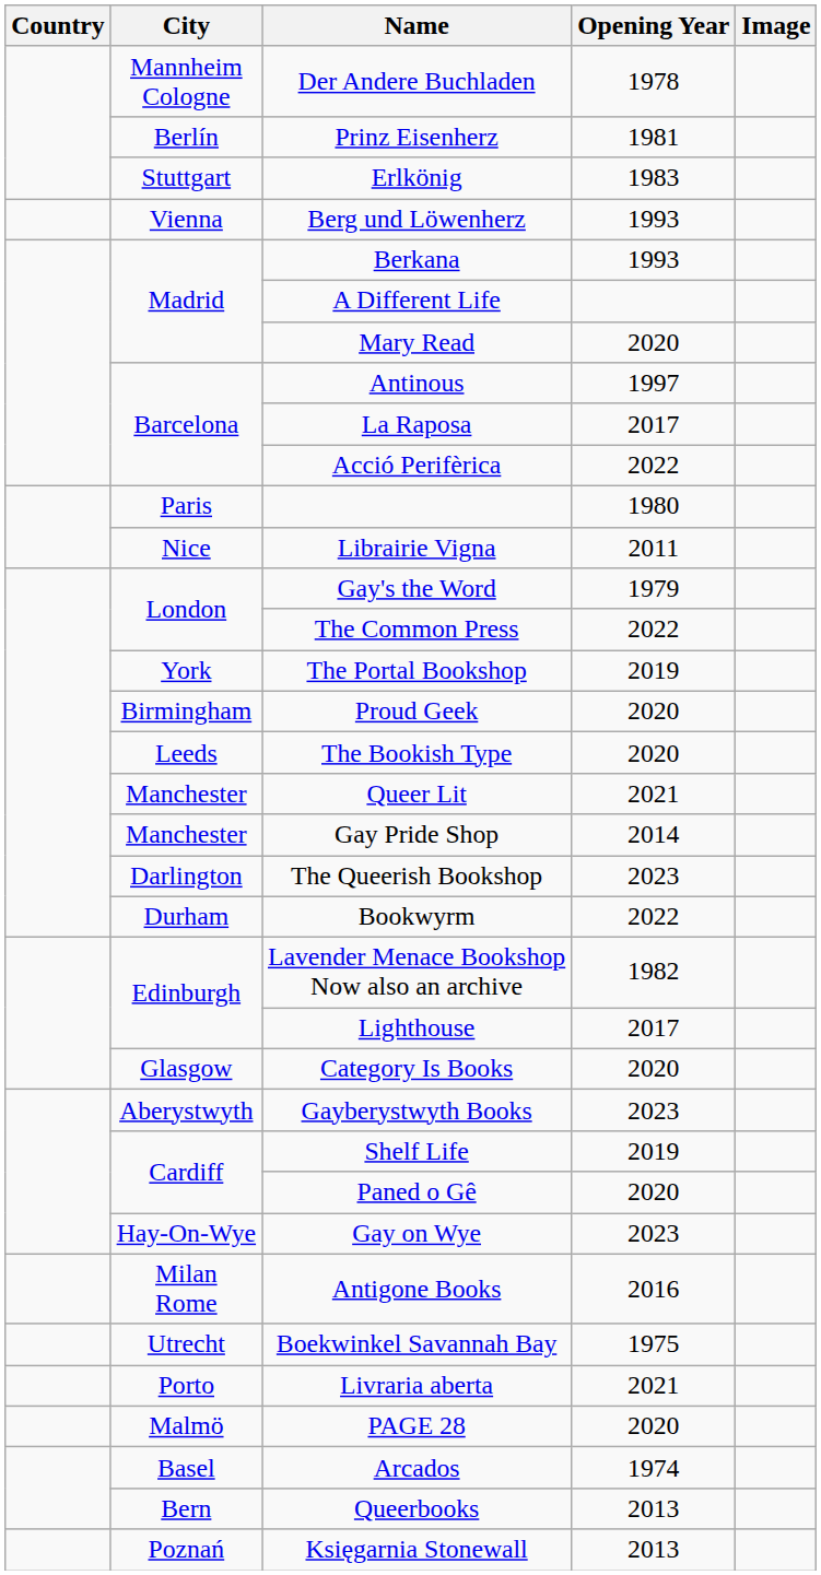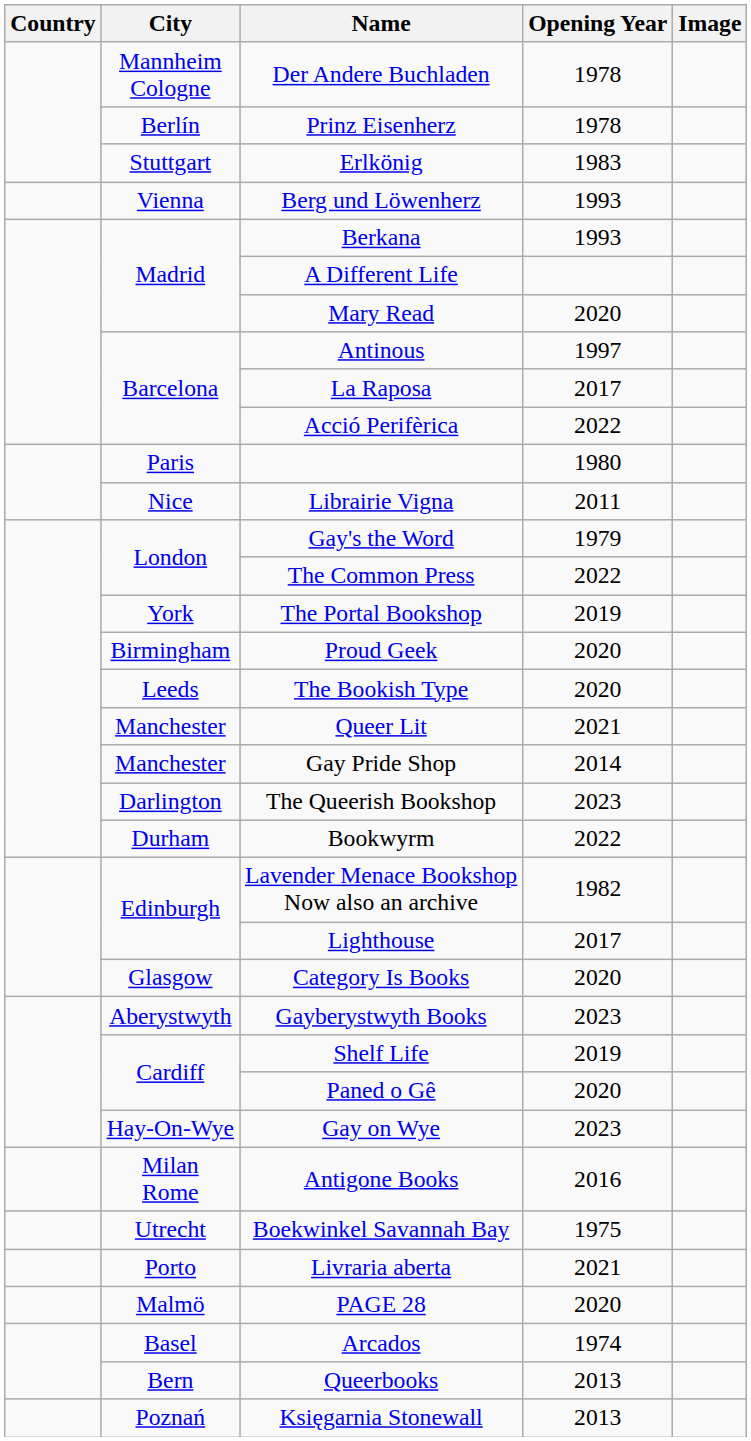 <table class="wikitable sortable" style="text-align:center">
 <tr>
 <th>Country</th>
 <th>City</th>
 <th>Name</th>
 <th>Opening Year</th>
 <th>Image</th>
 </tr>
 <tr>
 <td rowspan="3"></td>
 <td><a href='#'>Mannheim</a> <br> <a href='#'>Cologne</a></td>
 <td><a href='#'>Der Andere Buchladen</a></td>
 <td>1978</td>
 <td></td>
 </tr>
 <tr>
 <td><a href='#'>Berlín</a></td>
 <td><a href='#'>Prinz Eisenherz</a></td>
-<td>1981</td>
+<td>1978</td>
 <td></td>
 </tr>
 <tr>
 <td><a href='#'>Stuttgart</a></td>
 <td><a href='#'>Erlkönig</a></td>
 <td>1983</td>
 <td></td>
 </tr>
 <tr>
 <td></td>
 <td><a href='#'>Vienna</a></td>
 <td><a href='#'>Berg und Löwenherz</a></td>
 <td>1993</td>
 <td></td>
 </tr>
 <tr>
 <td rowspan="6"></td>
 <td rowspan="3"><a href='#'>Madrid</a></td>
 <td><a href='#'>Berkana</a></td>
 <td>1993</td>
 <td></td>
 </tr>
 <tr>
 <td><a href='#'>A Different Life</a></td>
 <td></td>
 <td></td>
 </tr>
 <tr>
 <td><a href='#'>Mary Read</a></td>
 <td>2020</td>
 <td></td>
 </tr>
 <tr>
 <td rowspan="3"><a href='#'>Barcelona</a></td>
 <td><a href='#'>Antinous</a></td>
 <td>1997</td>
 <td></td>
 </tr>
 <tr>
 <td><a href='#'>La Raposa</a></td>
 <td>2017</td>
 <td></td>
 </tr>
 <tr>
 <td><a href='#'>Acció Perifèrica</a></td>
 <td>2022</td>
 <td></td>
 </tr>
 <tr>
 <td rowspan="2"></td>
 <td><a href='#'>Paris</a></td>
 <td></td>
 <td>1980</td>
 <td></td>
 </tr>
 <tr>
 <td><a href='#'>Nice</a></td>
 <td><a href='#'>Librairie Vigna</a></td>
 <td>2011</td>
 <td></td>
 </tr>
 <tr>
 <td rowspan="9"></td>
 <td rowspan="2"><a href='#'>London</a></td>
 <td><a href='#'>Gay's the Word</a></td>
 <td>1979</td>
 <td></td>
 </tr>
 <tr>
 <td><a href='#'>The Common Press</a></td>
 <td>2022</td>
 <td></td>
 </tr>
 <tr>
 <td><a href='#'>York</a></td>
 <td><a href='#'>The Portal Bookshop</a></td>
 <td>2019</td>
 <td></td>
 </tr>
 <tr>
 <td><a href='#'>Birmingham</a></td>
 <td><a href='#'>Proud Geek</a></td>
 <td>2020</td>
 <td></td>
 </tr>
 <tr>
 <td><a href='#'>Leeds</a></td>
 <td><a href='#'>The Bookish Type</a></td>
 <td>2020</td>
 <td></td>
 </tr>
 <tr>
 <td><a href='#'>Manchester</a></td>
 <td><a href='#'>Queer Lit</a></td>
 <td>2021</td>
 <td></td>
 </tr>
 <tr>
 <td><a href='#'>Manchester</a></td>
 <td>Gay Pride Shop</td>
 <td>2014</td>
 <td></td>
 </tr>
 <tr>
 <td><a href='#'>Darlington</a></td>
 <td>The Queerish Bookshop</td>
 <td>2023</td>
 <td></td>
 </tr>
 <tr>
 <td><a href='#'>Durham</a></td>
 <td>Bookwyrm</td>
 <td>2022</td>
 <td></td>
 </tr>
 <tr>
 <td rowspan="3"></td>
 <td rowspan="2"><a href='#'>Edinburgh</a></td>
 <td><a href='#'>Lavender Menace Bookshop</a><br>Now also an archive</td>
 <td>1982</td>
 <td></td>
 </tr>
 <tr>
 <td><a href='#'>Lighthouse</a></td>
 <td>2017</td>
 <td></td>
 </tr>
 <tr>
 <td><a href='#'>Glasgow</a></td>
 <td><a href='#'>Category Is Books</a></td>
 <td>2020</td>
 <td></td>
 </tr>
 <tr>
 <td rowspan="4"></td>
 <td><a href='#'>Aberystwyth</a></td>
 <td><a href='#'>Gayberystwyth Books</a></td>
 <td>2023</td>
 <td></td>
 </tr>
 <tr>
 <td rowspan="2"><a href='#'>Cardiff</a></td>
 <td><a href='#'>Shelf Life</a></td>
 <td>2019</td>
 <td></td>
 </tr>
 <tr>
 <td><a href='#'>Paned o Gê</a></td>
 <td>2020</td>
 <td></td>
 </tr>
 <tr>
 <td><a href='#'>Hay-On-Wye</a></td>
 <td><a href='#'>Gay on Wye</a></td>
 <td>2023</td>
 <td></td>
 </tr>
 <tr>
 <td></td>
 <td><a href='#'>Milan</a> <br> <a href='#'>Rome</a></td>
 <td><a href='#'>Antigone Books</a></td>
 <td>2016</td>
 <td></td>
 </tr>
 <tr>
 <td></td>
 <td><a href='#'>Utrecht</a></td>
 <td><a href='#'>Boekwinkel Savannah Bay</a></td>
 <td>1975</td>
 <td></td>
 </tr>
 <tr>
 <td></td>
 <td><a href='#'>Porto</a></td>
 <td><a href='#'>Livraria aberta</a></td>
 <td>2021</td>
 <td></td>
 </tr>
 <tr>
 <td></td>
 <td><a href='#'>Malmö</a></td>
 <td><a href='#'>PAGE 28</a></td>
 <td>2020</td>
 <td></td>
 </tr>
 <tr>
 <td rowspan="2"></td>
 <td><a href='#'>Basel</a></td>
 <td><a href='#'>Arcados</a></td>
 <td>1974</td>
 <td></td>
 </tr>
 <tr>
 <td><a href='#'>Bern</a></td>
 <td><a href='#'>Queerbooks</a></td>
 <td>2013</td>
 <td></td>
 </tr>
 <tr>
 <td></td>
 <td><a href='#'>Poznań</a></td>
 <td><a href='#'>Księgarnia Stonewall</a></td>
 <td>2013</td>
 <td></td>
 </tr>
 </table>
